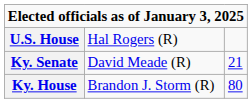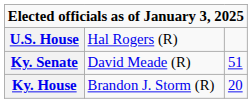 <table class=wikitable>
 <tr>
 <td colspan="3"><strong>Elected officials as of January 3, 2025</strong></td>
 </tr>
 <tr>
 <th scope=row><a href='#'>U.S. House</a></th>
 <td><a href='#'>Hal Rogers</a> (R)</td>
 <td></td>
 </tr>
 <tr>
 <th scope=row><a href='#'>Ky. Senate</a></th>
 <td><a href='#'>David Meade</a> (R)</td>
-<td><a href='#'>21</a></td>
+<td><a href='#'>51</a></td>
 </tr>
 <tr>
 <th scope=row><a href='#'>Ky. House</a></th>
 <td><a href='#'>Brandon J. Storm</a> (R)</td>
-<td><a href='#'>80</a></td>
+<td><a href='#'>20</a></td>
 </tr>
 </table>
